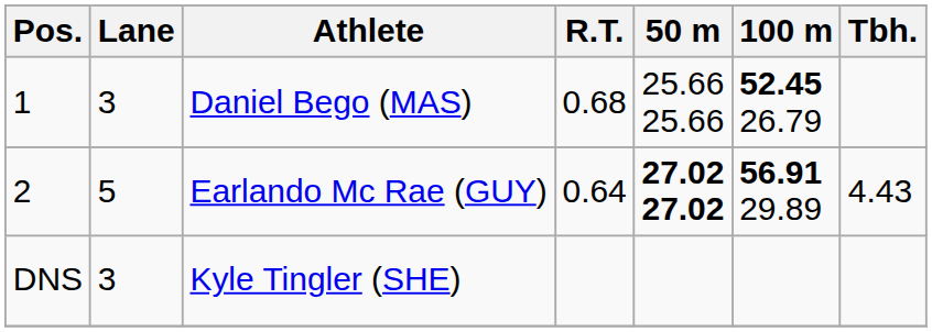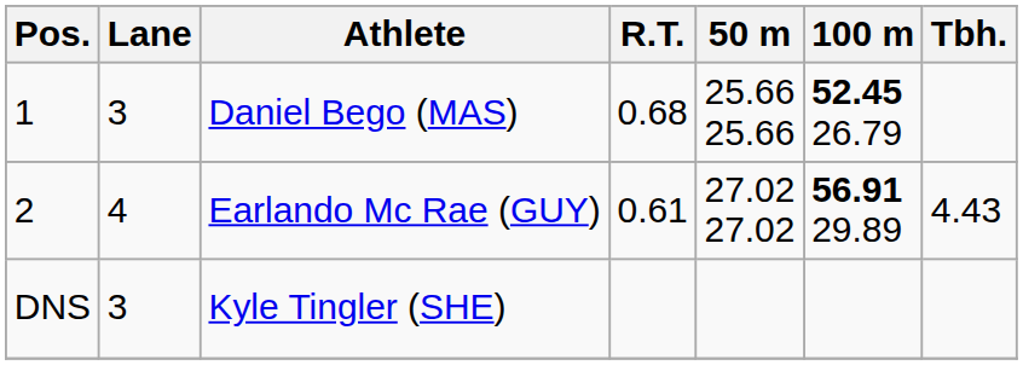 <table class="wikitable">
 <tr>
 <th>Pos.</th>
 <th>Lane</th>
 <th>Athlete</th>
 <th>R.T.</th>
 <th>50 m</th>
 <th>100 m</th>
 <th>Tbh.</th>
 </tr>
 <tr>
 <td>1</td>
 <td>3</td>
 <td> <a href='#'>Daniel Bego</a> (<a href='#'>MAS</a>)</td>
 <td>0.68</td>
 <td>25.66<br>25.66</td>
 <td><strong>52.45</strong><br>26.79</td>
 <td> </td>
 </tr>
 <tr>
 <td>2</td>
-<td>5</td>
+<td>4</td>
 <td> <a href='#'>Earlando Mc Rae</a> (<a href='#'>GUY</a>)</td>
-<td>0.64</td>
-<td><strong>27.02<br>27.02</strong></td>
+<td>0.61</td>
+<td>27.02<br>27.02</td>
 <td><strong>56.91</strong><br>29.89</td>
 <td>4.43</td>
 </tr>
 <tr>
 <td>DNS</td>
 <td>3</td>
 <td> <a href='#'>Kyle Tingler</a> (<a href='#'>SHE</a>)</td>
 <td> </td>
 <td><br> </td>
 <td><br> </td>
 <td> </td>
 </tr>
 <tr>
 </tr>
 </table>
